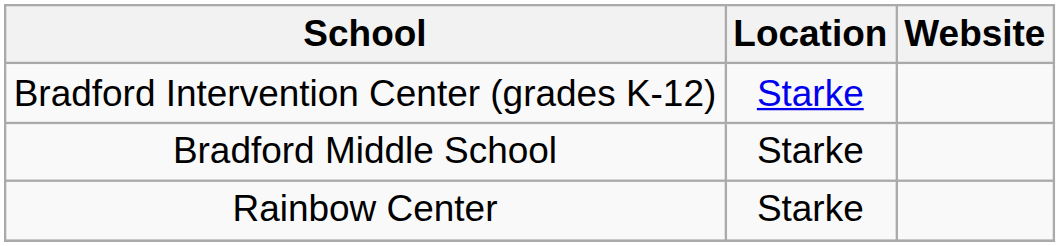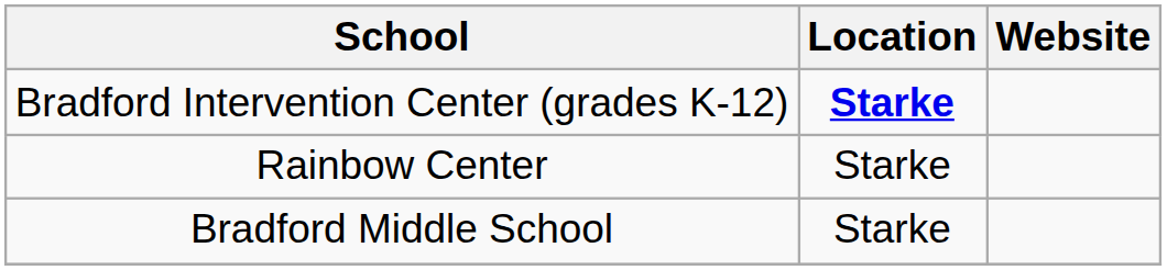 <table class="wikitable" style="text-align:center">
 <tr>
 <th>School</th>
 <th>Location</th>
 <th>Website</th>
 </tr>
 <tr>
 <td>Bradford Intervention Center (grades K-12)</td>
-<td><a href='#'>Starke</a></td>
+<td><strong><a href='#'>Starke</a></strong></td>
+<td></td>
+</tr>
+<tr>
+<td>Rainbow Center</td>
+<td>Starke</td>
 <td></td>
 </tr>
 <tr>
 <td>Bradford Middle School</td>
 <td>Starke</td>
 <td></td>
 </tr>
 <tr>
-<td>Rainbow Center</td>
-<td>Starke</td>
-<td></td>
-</tr>
-<tr>
 </tr>
 </table>
